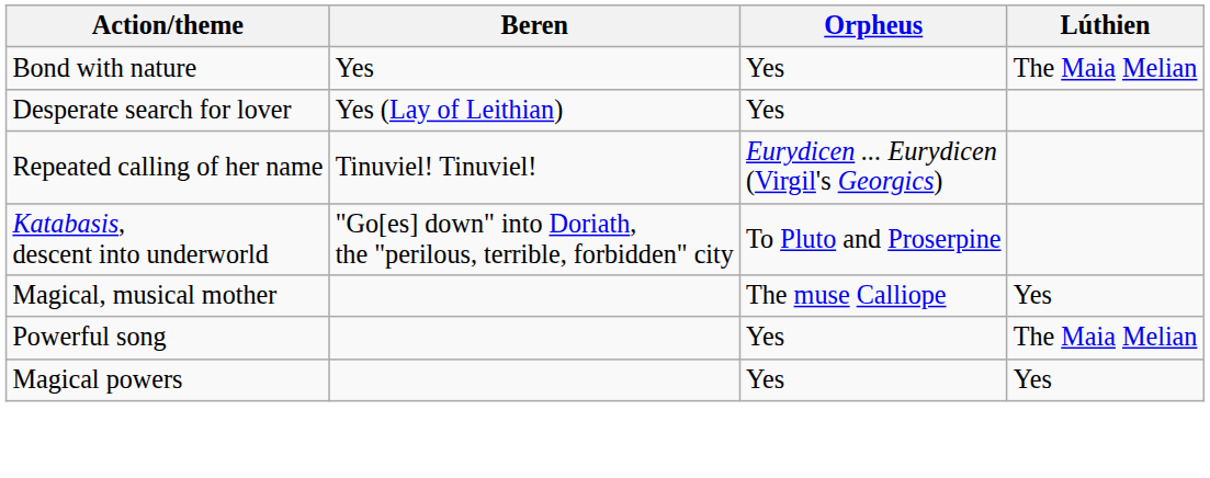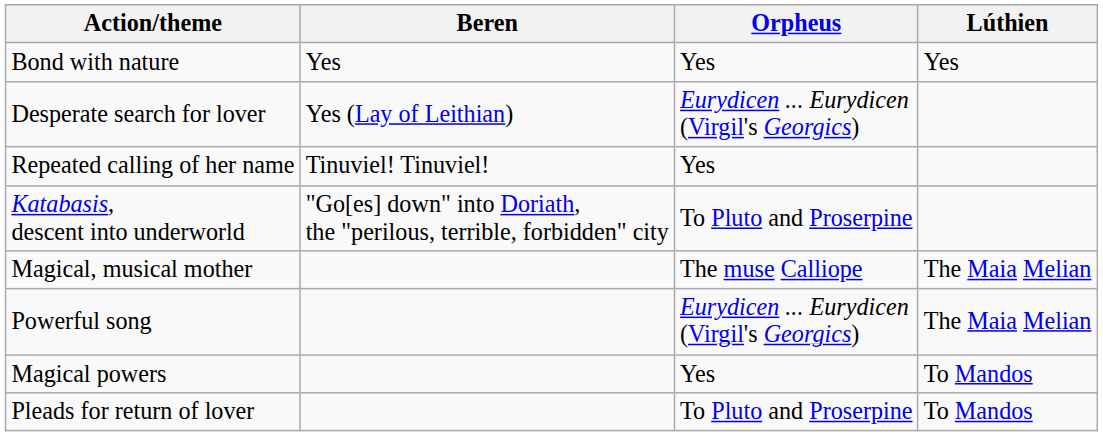 <table class="wikitable" style="margin:1em auto;">
 <tr>
 <th>Action/theme</th>
 <th>Beren</th>
 <th><a href='#'>Orpheus</a></th>
 <th>Lúthien</th>
 </tr>
 <tr>
 <td>Bond with nature</td>
 <td>Yes</td>
 <td>Yes</td>
-<td>The <a href='#'>Maia</a> <a href='#'>Melian</a></td>
+<td>Yes</td>
 </tr>
 <tr>
 <td>Desperate search for lover</td>
 <td>Yes (<a href='#'>Lay of Leithian</a>)</td>
-<td>Yes</td>
+<td><em><a href='#'>Eurydicen</a> ... Eurydicen</em><br>(<a href='#'>Virgil</a>'s <em><a href='#'>Georgics</a></em>)</td>
 <td></td>
 </tr>
 <tr>
 <td>Repeated calling of her name</td>
 <td>Tinuviel! Tinuviel!</td>
-<td><em><a href='#'>Eurydicen</a> ... Eurydicen</em><br>(<a href='#'>Virgil</a>'s <em><a href='#'>Georgics</a></em>)</td>
+<td>Yes</td>
 <td></td>
 </tr>
 <tr>
 <td><em><a href='#'>Katabasis</a></em>,<br>descent into underworld</td>
 <td>"Go[es] down" into <a href='#'>Doriath</a>,<br>the "perilous, terrible, forbidden" city</td>
 <td>To <a href='#'>Pluto</a> and <a href='#'>Proserpine</a></td>
 <td></td>
 </tr>
 <tr>
 <td>Magical, musical mother</td>
 <td></td>
 <td>The <a href='#'>muse</a> <a href='#'>Calliope</a></td>
-<td>Yes</td>
+<td>The <a href='#'>Maia</a> <a href='#'>Melian</a></td>
 </tr>
 <tr>
 <td>Powerful song</td>
 <td></td>
-<td>Yes</td>
+<td><em><a href='#'>Eurydicen</a> ... Eurydicen</em><br>(<a href='#'>Virgil</a>'s <em><a href='#'>Georgics</a></em>)</td>
 <td>The <a href='#'>Maia</a> <a href='#'>Melian</a></td>
 </tr>
 <tr>
 <td>Magical powers</td>
 <td></td>
 <td>Yes</td>
-<td>Yes</td>
+<td>To <a href='#'>Mandos</a></td>
+</tr>
+<tr>
+<td>Pleads for return of lover</td>
+<td></td>
+<td>To <a href='#'>Pluto</a> and <a href='#'>Proserpine</a></td>
+<td>To <a href='#'>Mandos</a></td>
 </tr>
 </table>
